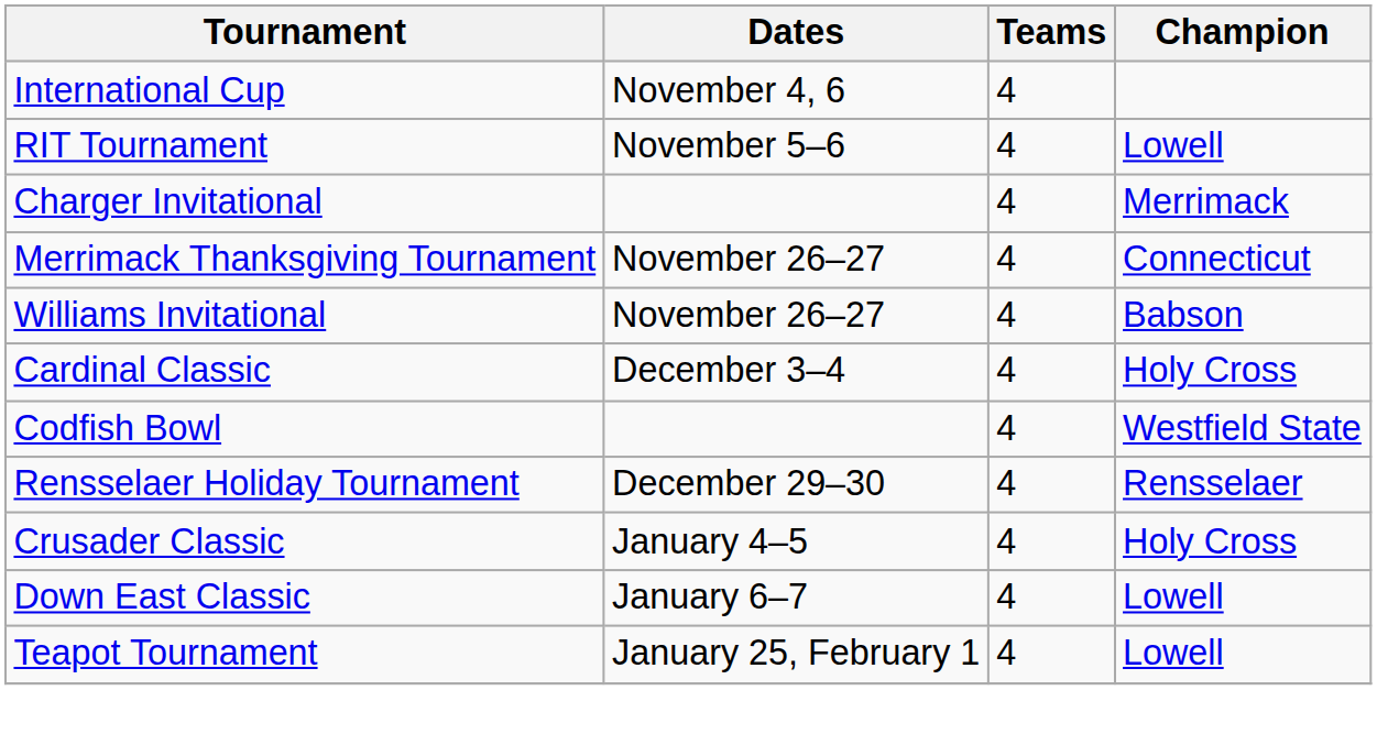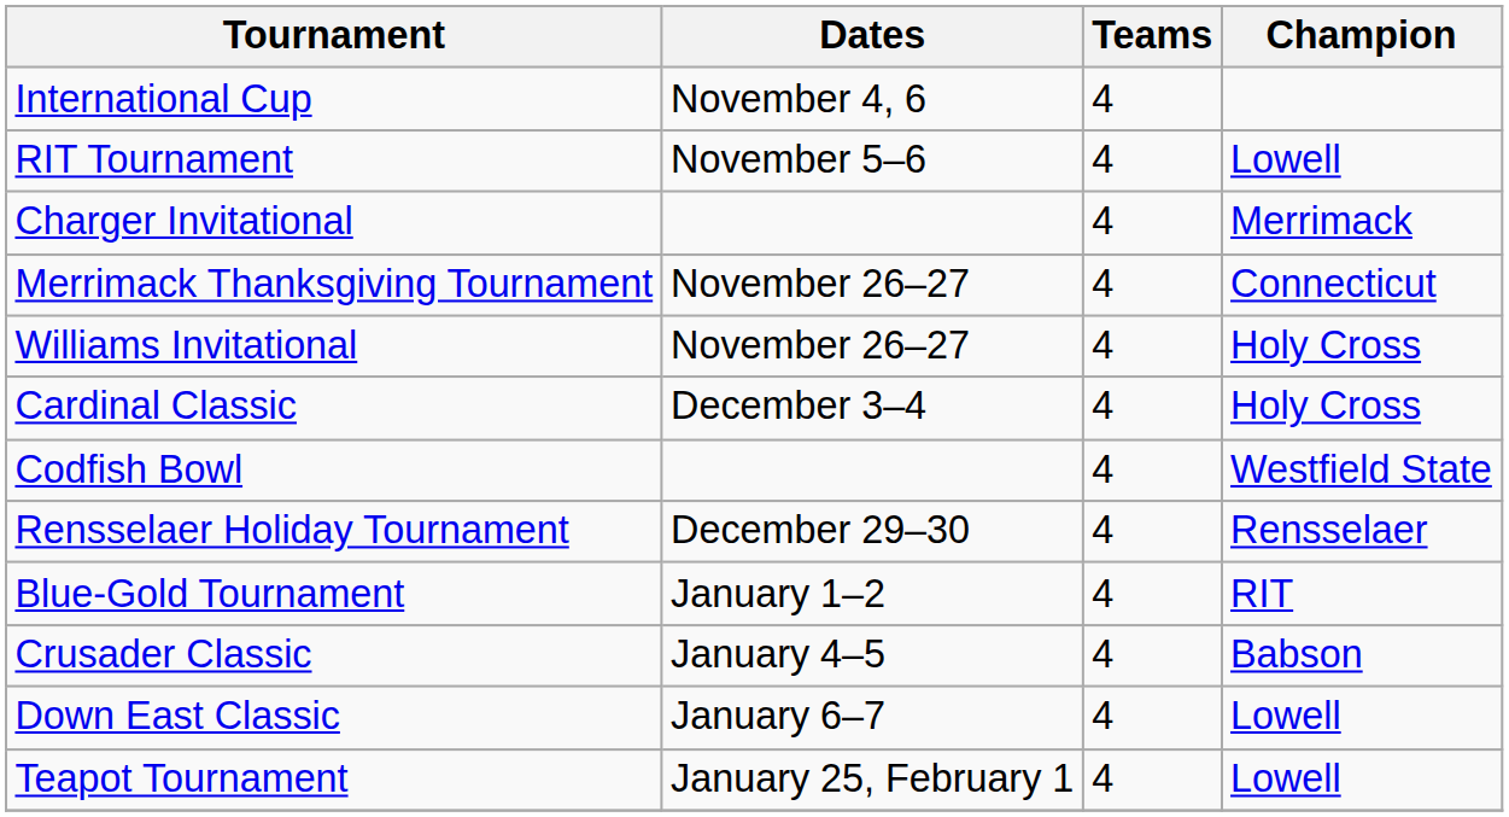 <table class="wikitable">
 <tr>
 <th>Tournament</th>
 <th>Dates</th>
 <th>Teams</th>
 <th>Champion</th>
 </tr>
 <tr>
 <td><a href='#'>International Cup</a></td>
 <td>November 4, 6</td>
 <td>4</td>
 <td></td>
 </tr>
 <tr>
 <td><a href='#'>RIT Tournament</a></td>
 <td>November 5–6</td>
 <td>4</td>
 <td><a href='#'>Lowell</a></td>
 </tr>
 <tr>
 <td><a href='#'>Charger Invitational</a></td>
 <td></td>
 <td>4</td>
 <td><a href='#'>Merrimack</a></td>
 </tr>
 <tr>
 <td><a href='#'>Merrimack Thanksgiving Tournament</a></td>
 <td>November 26–27</td>
 <td>4</td>
 <td><a href='#'>Connecticut</a></td>
 </tr>
 <tr>
 <td><a href='#'>Williams Invitational</a></td>
 <td>November 26–27</td>
 <td>4</td>
-<td><a href='#'>Babson</a></td>
+<td><a href='#'>Holy Cross</a></td>
 </tr>
 <tr>
 <td><a href='#'>Cardinal Classic</a></td>
 <td>December 3–4</td>
 <td>4</td>
 <td><a href='#'>Holy Cross</a></td>
 </tr>
 <tr>
 <td><a href='#'>Codfish Bowl</a></td>
 <td></td>
 <td>4</td>
 <td><a href='#'>Westfield State</a></td>
 </tr>
 <tr>
 <td><a href='#'>Rensselaer Holiday Tournament</a></td>
 <td>December 29–30</td>
 <td>4</td>
 <td><a href='#'>Rensselaer</a></td>
 </tr>
 <tr>
+<td><a href='#'>Blue-Gold Tournament</a></td>
+<td>January 1–2</td>
+<td>4</td>
+<td><a href='#'>RIT</a></td>
+</tr>
+<tr>
 <td><a href='#'>Crusader Classic</a></td>
 <td>January 4–5</td>
 <td>4</td>
-<td><a href='#'>Holy Cross</a></td>
+<td><a href='#'>Babson</a></td>
 </tr>
 <tr>
 <td><a href='#'>Down East Classic</a></td>
 <td>January 6–7</td>
 <td>4</td>
 <td><a href='#'>Lowell</a></td>
 </tr>
 <tr>
 <td><a href='#'>Teapot Tournament</a></td>
 <td>January 25, February 1</td>
 <td>4</td>
 <td><a href='#'>Lowell</a></td>
 </tr>
 <tr>
 </tr>
 </table>
